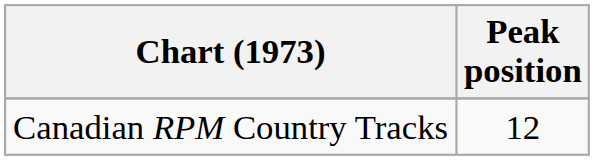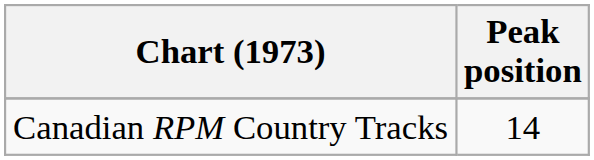 <table class="wikitable sortable">
 <tr>
 <th>Chart (1973)</th>
 <th>Peak<br>position</th>
 </tr>
 <tr>
 </tr>
 <tr>
 <td>Canadian <em>RPM</em> Country Tracks</td>
-<td align="center">12</td>
+<td align="center">14</td>
 </tr>
 </table>
